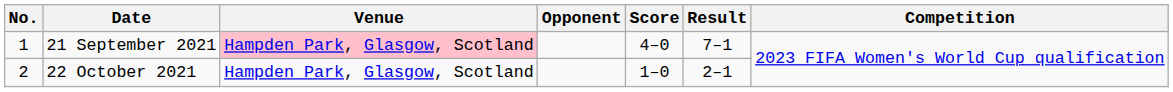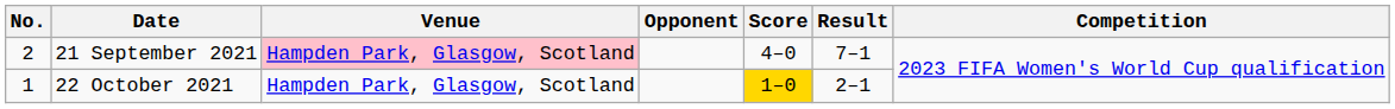 <table class="wikitable sortable">
 <tr>
 <th scope="col">No.</th>
 <th scope="col">Date</th>
 <th scope="col">Venue</th>
 <th scope="col">Opponent</th>
 <th scope="col">Score</th>
 <th scope="col">Result</th>
 <th scope="col">Competition</th>
 </tr>
 <tr>
-<td align="center">1</td>
+<td align="center">2</td>
 <td>21 September 2021</td>
 <td style="background: pink;"><a href='#'>Hampden Park</a>, <a href='#'>Glasgow</a>, Scotland</td>
 <td></td>
 <td align="center">4–0</td>
 <td align="center">7–1</td>
 <td rowspan="2"><a href='#'>2023 FIFA Women's World Cup qualification</a></td>
 </tr>
 <tr>
-<td align="center">2</td>
+<td align="center">1</td>
 <td>22 October 2021</td>
 <td><a href='#'>Hampden Park</a>, <a href='#'>Glasgow</a>, Scotland</td>
 <td></td>
-<td align="center">1–0</td>
+<td align="center" style="background: gold;">1–0</td>
 <td align="center">2–1</td>
 </tr>
 </table>
